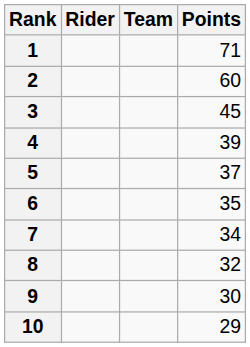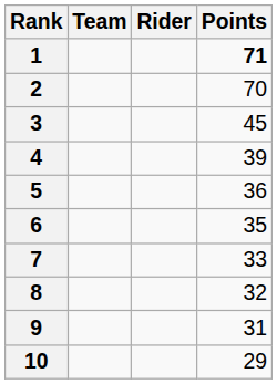 <table class="wikitable" margin-bottom:0;">
 <tr>
 <th scope="col">Rank</th>
+<th scope="col">Team</th>
 <th scope="col">Rider</th>
-<th scope="col">Team</th>
 <th scope="col">Points</th>
 </tr>
 <tr>
 <th scope="row">1</th>
+<td></td>
 <td> </td>
-<td></td>
-<td align="right">71</td>
+<td align="right"><strong>71</strong></td>
 </tr>
 <tr>
 <th scope="row">2</th>
 <td></td>
 <td></td>
-<td align="right">60</td>
+<td align="right">70</td>
 </tr>
 <tr>
 <th scope="row">3</th>
 <td></td>
 <td></td>
 <td align="right">45</td>
 </tr>
 <tr>
 <th scope="row">4</th>
 <td></td>
 <td></td>
 <td align="right">39</td>
 </tr>
 <tr>
 <th scope="row">5</th>
 <td></td>
 <td></td>
-<td align="right">37</td>
+<td align="right">36</td>
 </tr>
 <tr>
 <th scope="row">6</th>
 <td></td>
 <td></td>
 <td align="right">35</td>
 </tr>
 <tr>
 <th scope="row">7</th>
+<td></td>
 <td> </td>
-<td></td>
-<td align="right">34</td>
+<td align="right">33</td>
 </tr>
 <tr>
 <th scope="row">8</th>
 <td></td>
 <td></td>
 <td align="right">32</td>
 </tr>
 <tr>
 <th scope="row">9</th>
 <td></td>
 <td></td>
-<td align="right">30</td>
+<td align="right">31</td>
 </tr>
 <tr>
 <th scope="row">10</th>
 <td></td>
 <td></td>
 <td align="right">29</td>
 </tr>
 </table>
